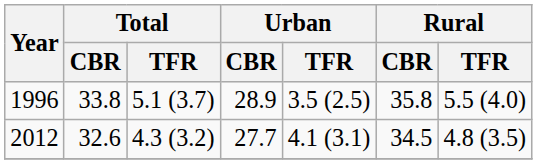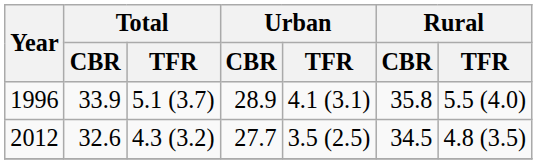 <table class="wikitable">
 <tr>
 <th rowspan=2>Year</th>
 <th colspan=2>Total</th>
 <th colspan=2>Urban</th>
 <th colspan=2>Rural</th>
 </tr>
 <tr>
 <th>CBR</th>
 <th>TFR</th>
 <th>CBR</th>
 <th>TFR</th>
 <th>CBR</th>
 <th>TFR</th>
 </tr>
 <tr>
 <td>1996</td>
-<td style="text-align:right;">33.8</td>
+<td style="text-align:right;">33.9</td>
 <td style="text-align:right;">5.1 (3.7)</td>
 <td style="text-align:right;">28.9</td>
-<td style="text-align:right;">3.5 (2.5)</td>
+<td style="text-align:right;">4.1 (3.1)</td>
 <td style="text-align:right;">35.8</td>
 <td style="text-align:right;">5.5 (4.0)</td>
 </tr>
 <tr>
 <td>2012</td>
 <td style="text-align:right;">32.6</td>
 <td style="text-align:right;">4.3 (3.2)</td>
 <td style="text-align:right;">27.7</td>
-<td style="text-align:right;">4.1 (3.1)</td>
+<td style="text-align:right;">3.5 (2.5)</td>
 <td style="text-align:right;">34.5</td>
 <td style="text-align:right;">4.8 (3.5)</td>
 </tr>
 <tr>
 </tr>
 </table>
